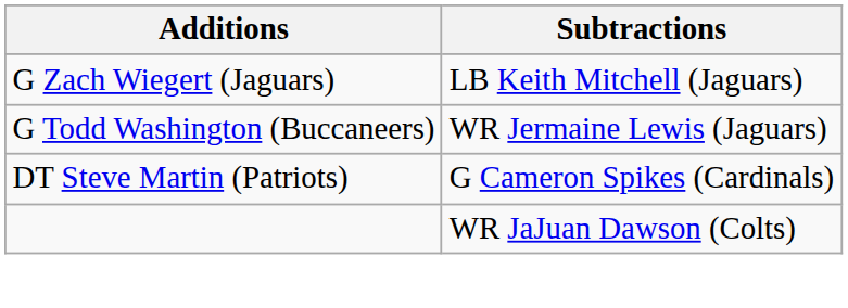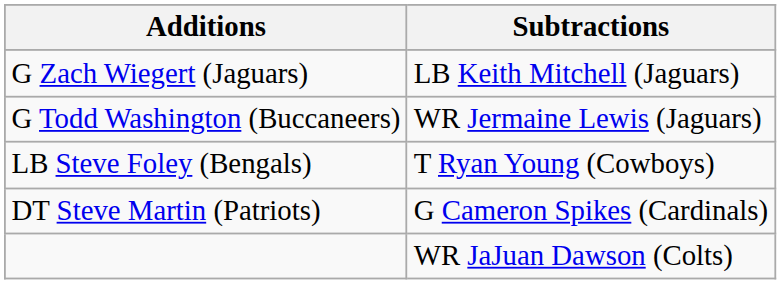 <table class="wikitable">
 <tr>
 <th>Additions</th>
 <th>Subtractions</th>
 </tr>
 <tr>
 <td>G <a href='#'>Zach Wiegert</a> (Jaguars)</td>
 <td>LB <a href='#'>Keith Mitchell</a> (Jaguars)</td>
 </tr>
 <tr>
 <td>G <a href='#'>Todd Washington</a> (Buccaneers)</td>
 <td>WR <a href='#'>Jermaine Lewis</a> (Jaguars)</td>
 </tr>
 <tr>
+<td>LB <a href='#'>Steve Foley</a> (Bengals)</td>
+<td>T <a href='#'>Ryan Young</a> (Cowboys)</td>
+</tr>
+<tr>
 <td>DT <a href='#'>Steve Martin</a> (Patriots)</td>
 <td>G <a href='#'>Cameron Spikes</a> (Cardinals)</td>
 </tr>
 <tr>
 <td></td>
 <td>WR <a href='#'>JaJuan Dawson</a> (Colts)</td>
 </tr>
 </table>
